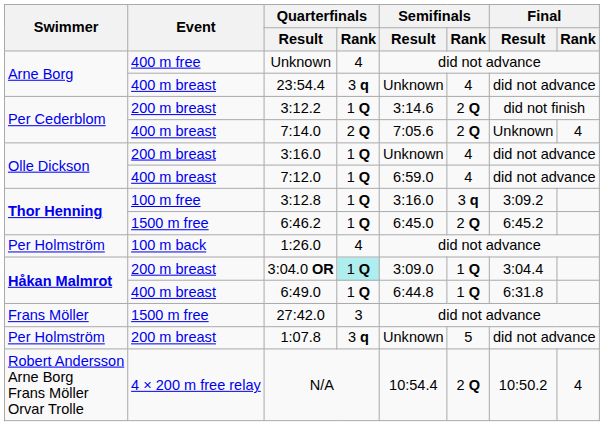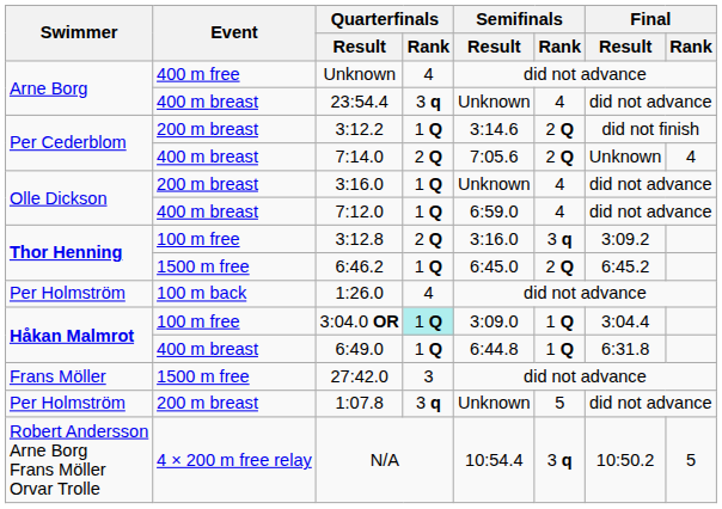 <table class=wikitable style="font-size:90%">
 <tr>
 <th rowspan=2>Swimmer</th>
 <th rowspan=2>Event</th>
 <th colspan=2>Quarterfinals</th>
 <th colspan=2>Semifinals</th>
 <th colspan=2>Final</th>
 </tr>
 <tr>
 <th>Result</th>
 <th>Rank</th>
 <th>Result</th>
 <th>Rank</th>
 <th>Result</th>
 <th>Rank</th>
 </tr>
 <tr>
 <td rowspan=2><a href='#'>Arne Borg</a></td>
 <td><a href='#'>400 m free</a></td>
 <td align=center>Unknown</td>
 <td align=center>4</td>
 <td align=center colspan=4>did not advance</td>
 </tr>
 <tr>
 <td><a href='#'>400 m breast</a></td>
 <td align=center>23:54.4</td>
 <td align=center>3 <strong>q</strong></td>
 <td align=center>Unknown</td>
 <td align=center>4</td>
 <td align=center colspan=2>did not advance</td>
 </tr>
 <tr>
 <td rowspan=2><a href='#'>Per Cederblom</a></td>
 <td><a href='#'>200 m breast</a></td>
 <td align=center>3:12.2</td>
 <td align=center>1 <strong>Q</strong></td>
 <td align=center>3:14.6</td>
 <td align=center>2 <strong>Q</strong></td>
 <td align=center colspan=2>did not finish</td>
 </tr>
 <tr>
 <td><a href='#'>400 m breast</a></td>
 <td align=center>7:14.0</td>
 <td align=center>2 <strong>Q</strong></td>
 <td align=center>7:05.6</td>
 <td align=center>2 <strong>Q</strong></td>
 <td align=center>Unknown</td>
 <td align=center>4</td>
 </tr>
 <tr>
 <td rowspan=2><a href='#'>Olle Dickson</a></td>
 <td><a href='#'>200 m breast</a></td>
 <td align=center>3:16.0</td>
 <td align=center>1 <strong>Q</strong></td>
 <td align=center>Unknown</td>
 <td align=center>4</td>
 <td align=center colspan=2>did not advance</td>
 </tr>
 <tr>
 <td><a href='#'>400 m breast</a></td>
 <td align=center>7:12.0</td>
 <td align=center>1 <strong>Q</strong></td>
 <td align=center>6:59.0</td>
 <td align=center>4</td>
 <td align=center colspan=2>did not advance</td>
 </tr>
 <tr>
 <td rowspan=2><strong><a href='#'>Thor Henning</a></strong></td>
 <td><a href='#'>100 m free</a></td>
 <td align=center>3:12.8</td>
-<td align=center>1 <strong>Q</strong></td>
+<td align=center>2 <strong>Q</strong></td>
 <td align=center>3:16.0</td>
 <td align=center>3 <strong>q</strong></td>
 <td align=center>3:09.2</td>
 <td align=center></td>
 </tr>
 <tr>
 <td><a href='#'>1500 m free</a></td>
 <td align=center>6:46.2</td>
 <td align=center>1 <strong>Q</strong></td>
 <td align=center>6:45.0</td>
 <td align=center>2 <strong>Q</strong></td>
 <td align=center>6:45.2</td>
 <td align=center></td>
 </tr>
 <tr>
 <td><a href='#'>Per Holmström</a></td>
 <td><a href='#'>100 m back</a></td>
 <td align=center>1:26.0</td>
 <td align=center>4</td>
 <td align=center colspan=4>did not advance</td>
 </tr>
 <tr>
 <td rowspan=2><strong><a href='#'>Håkan Malmrot</a></strong></td>
-<td><a href='#'>200 m breast</a></td>
+<td><a href='#'>100 m free</a></td>
 <td align=center>3:04.0 <strong>OR</strong></td>
 <td align=center style="background: paleturquoise;">1 <strong>Q</strong></td>
 <td align=center>3:09.0</td>
 <td align=center>1 <strong>Q</strong></td>
 <td align=center>3:04.4</td>
 <td align=center></td>
 </tr>
 <tr>
 <td><a href='#'>400 m breast</a></td>
 <td align=center>6:49.0</td>
 <td align=center>1 <strong>Q</strong></td>
 <td align=center>6:44.8</td>
 <td align=center>1 <strong>Q</strong></td>
 <td align=center>6:31.8</td>
 <td align=center></td>
 </tr>
 <tr>
 <td><a href='#'>Frans Möller</a></td>
 <td><a href='#'>1500 m free</a></td>
 <td align=center>27:42.0</td>
 <td align=center>3</td>
 <td align=center colspan=4>did not advance</td>
 </tr>
 <tr>
 <td><a href='#'>Per Holmström</a></td>
 <td><a href='#'>200 m breast</a></td>
 <td align=center>1:07.8</td>
 <td align=center>3 <strong>q</strong></td>
 <td align=center>Unknown</td>
 <td align=center>5</td>
 <td align=center colspan=2>did not advance</td>
 </tr>
 <tr>
 <td><a href='#'>Robert Andersson</a> <br> Arne Borg <br> Frans Möller <br> Orvar Trolle</td>
 <td><a href='#'>4 × 200 m free relay</a></td>
 <td align=center colspan=2>N/A</td>
 <td align=center>10:54.4</td>
-<td align=center>2 <strong>Q</strong></td>
+<td align=center>3 <strong>q</strong></td>
 <td align=center>10:50.2</td>
-<td align=center>4</td>
+<td align=center>5</td>
 </tr>
 </table>
